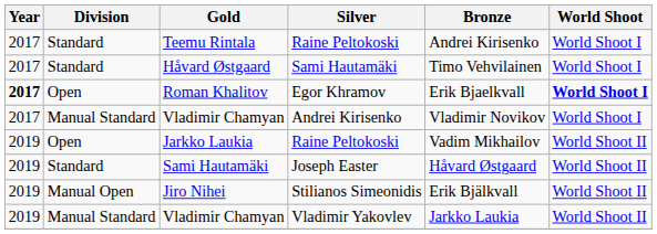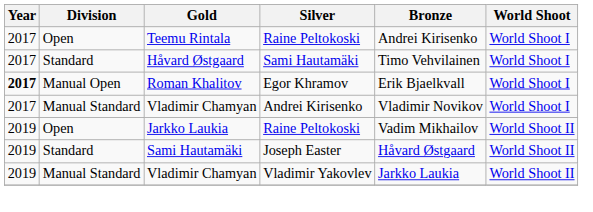 <table class="wikitable sortable" style="text-align: left;">
 <tr>
 <th>Year</th>
 <th>Division</th>
 <th> Gold</th>
 <th> Silver</th>
 <th> Bronze</th>
 <th>World Shoot</th>
 </tr>
 <tr>
 <td>2017</td>
-<td>Standard</td>
+<td>Open</td>
 <td> <a href='#'>Teemu Rintala</a></td>
 <td> <a href='#'>Raine Peltokoski</a></td>
 <td> Andrei Kirisenko</td>
 <td><a href='#'>World Shoot I</a></td>
 </tr>
 <tr>
 <td>2017</td>
 <td>Standard</td>
 <td> <a href='#'>Håvard Østgaard</a></td>
 <td> <a href='#'>Sami Hautamäki</a></td>
 <td> Timo Vehvilainen</td>
 <td><a href='#'>World Shoot I</a></td>
 </tr>
 <tr>
 <td><strong>2017</strong></td>
-<td>Open</td>
+<td>Manual Open</td>
 <td> <a href='#'>Roman Khalitov</a></td>
 <td> Egor Khramov</td>
 <td> Erik Bjaelkvall</td>
-<td><strong><a href='#'>World Shoot I</a></strong></td>
+<td><a href='#'>World Shoot I</a></td>
 </tr>
 <tr>
 <td>2017</td>
 <td>Manual Standard</td>
 <td> Vladimir Chamyan</td>
 <td> Andrei Kirisenko</td>
 <td> Vladimir Novikov</td>
 <td><a href='#'>World Shoot I</a></td>
 </tr>
 <tr>
 <td>2019</td>
 <td>Open</td>
 <td> <a href='#'>Jarkko Laukia</a></td>
 <td> <a href='#'>Raine Peltokoski</a></td>
 <td> Vadim Mikhailov</td>
 <td><a href='#'>World Shoot II</a></td>
 </tr>
 <tr>
 <td>2019</td>
 <td>Standard</td>
 <td> <a href='#'>Sami Hautamäki</a></td>
 <td> Joseph Easter</td>
 <td> <a href='#'>Håvard Østgaard</a></td>
 <td><a href='#'>World Shoot II</a></td>
 </tr>
 <tr>
 <td>2019</td>
-<td>Manual Open</td>
-<td> <a href='#'>Jiro Nihei</a></td>
-<td> Stilianos Simeonidis</td>
-<td> Erik Bjälkvall</td>
-<td><a href='#'>World Shoot II</a></td>
-</tr>
-<tr>
-<td>2019</td>
 <td>Manual Standard</td>
 <td> Vladimir Chamyan</td>
 <td> Vladimir Yakovlev</td>
 <td> <a href='#'>Jarkko Laukia</a></td>
 <td><a href='#'>World Shoot II</a></td>
 </tr>
 <tr>
 </tr>
 </table>
